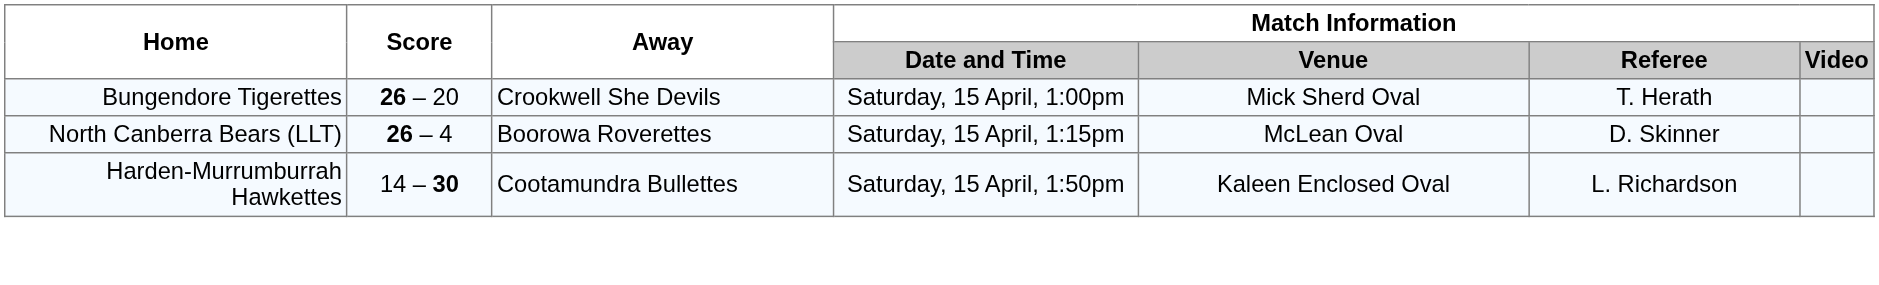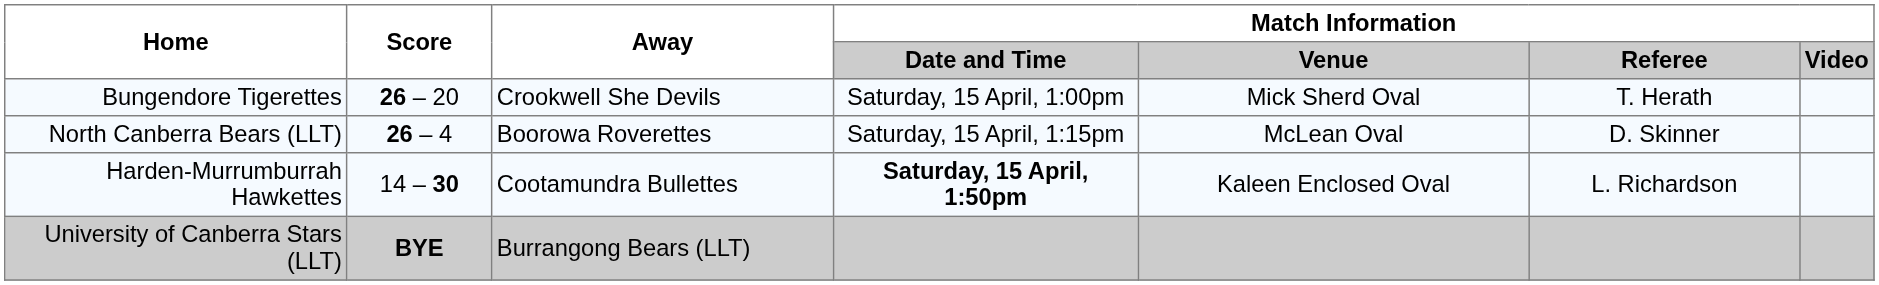 <table border="1" cellpadding="3" cellspacing="0" width="100%" style="border-collapse:collapse;  text-align:center;">
 <tr>
 <th rowspan="2" width="19%">Home</th>
 <th rowspan="2" width="8%">Score</th>
 <th rowspan="2" width="19%">Away</th>
 <th colspan="4">Match Information</th>
 </tr>
 <tr style="background:#CCCCCC">
 <th width="17%">Date and Time</th>
 <th width="22%">Venue</th>
 <th width="50%">Referee</th>
 <th>Video</th>
 </tr>
 <tr style="text-align:center; background:#f5faff;">
 <td align="right">Bungendore Tigerettes </td>
 <td><strong>26</strong> – 20</td>
 <td align="left"> Crookwell She Devils</td>
 <td>Saturday, 15 April, 1:00pm</td>
 <td>Mick Sherd Oval</td>
 <td>T. Herath</td>
 <td></td>
 </tr>
 <tr style="text-align:center; background:#f5faff;">
 <td align="right">North Canberra Bears (LLT) </td>
 <td><strong>26</strong> – 4</td>
 <td align="left"> Boorowa Roverettes</td>
 <td>Saturday, 15 April, 1:15pm</td>
 <td>McLean Oval</td>
 <td>D. Skinner</td>
 <td></td>
 </tr>
 <tr style="text-align:center; background:#f5faff;">
 <td align="right">Harden-Murrumburrah Hawkettes </td>
 <td>14 – <strong>30</strong></td>
 <td align="left"> Cootamundra Bullettes</td>
-<td>Saturday, 15 April, 1:50pm</td>
+<td><strong>Saturday, 15 April, 1:50pm</strong></td>
 <td>Kaleen Enclosed Oval</td>
 <td>L. Richardson</td>
 <td></td>
 </tr>
+<tr style="text-align:center; background:#CCCCCC;">
+<td align="right">University of Canberra Stars (LLT)  </td>
+<td><strong>BYE</strong></td>
+<td align="left"> Burrangong Bears (LLT)</td>
+<td></td>
+<td></td>
+<td></td>
+<td></td>
+</tr>
 </table>
